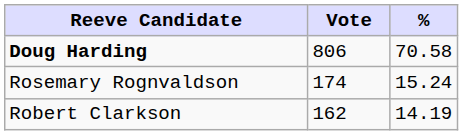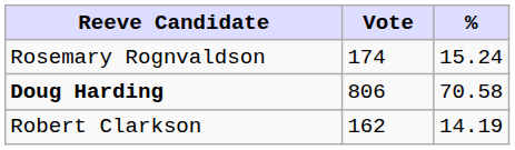 <table class="wikitable">
 <tr>
 <th style="background:#ddf; width:200px;">Reeve Candidate</th>
 <th style="background:#ddf; width:50px;">Vote</th>
 <th style="background:#ddf; width:30px;">%</th>
 </tr>
 <tr>
+<td>Rosemary Rognvaldson</td>
+<td>174</td>
+<td>15.24</td>
+</tr>
+<tr>
 <td><strong>Doug Harding</strong></td>
 <td>806</td>
 <td>70.58</td>
-</tr>
-<tr>
-<td>Rosemary Rognvaldson</td>
-<td>174</td>
-<td>15.24</td>
 </tr>
 <tr>
 <td>Robert Clarkson</td>
 <td>162</td>
 <td>14.19</td>
 </tr>
 </table>
